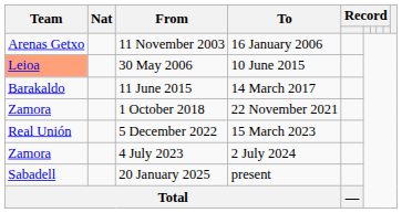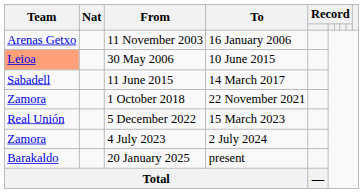 <table class="wikitable" style="text-align: center">
 <tr>
 <th rowspan="2">Team</th>
 <th rowspan="2">Nat</th>
 <th rowspan="2">From</th>
 <th rowspan="2">To</th>
 <th colspan="5">Record</th>
 <th rowspan=2></th>
 </tr>
 <tr>
 <th></th>
 <th></th>
 <th></th>
 <th></th>
 <th></th>
 </tr>
 <tr>
 <td align=left><a href='#'>Arenas Getxo</a></td>
 <td></td>
 <td align=left>11 November 2003</td>
 <td align=left>16 January 2006<br></td>
 <td></td>
 </tr>
 <tr>
 <td align=left style="background: lightsalmon;"><a href='#'>Leioa</a></td>
 <td></td>
 <td align=left>30 May 2006</td>
 <td align=left>10 June 2015<br></td>
 <td></td>
 </tr>
 <tr>
-<td align=left><a href='#'>Barakaldo</a></td>
+<td align=left><a href='#'>Sabadell</a></td>
 <td></td>
 <td align=left>11 June 2015</td>
 <td align=left>14 March 2017<br></td>
 <td></td>
 </tr>
 <tr>
 <td align=left><a href='#'>Zamora</a></td>
 <td></td>
 <td align=left>1 October 2018</td>
 <td align=left>22 November 2021<br></td>
 <td></td>
 </tr>
 <tr>
 <td align=left><a href='#'>Real Unión</a></td>
 <td></td>
 <td align=left>5 December 2022</td>
 <td align=left>15 March 2023<br></td>
 <td></td>
 </tr>
 <tr>
 <td align=left><a href='#'>Zamora</a></td>
 <td></td>
 <td align=left>4 July 2023</td>
 <td align=left>2 July 2024<br></td>
 <td></td>
 </tr>
 <tr>
-<td align=left><a href='#'>Sabadell</a></td>
+<td align=left><a href='#'>Barakaldo</a></td>
 <td></td>
 <td align=left>20 January 2025</td>
 <td align=left>present<br></td>
 <td></td>
 </tr>
 <tr>
 <th colspan="4">Total<br></th>
 <th>—</th>
 </tr>
 </table>
